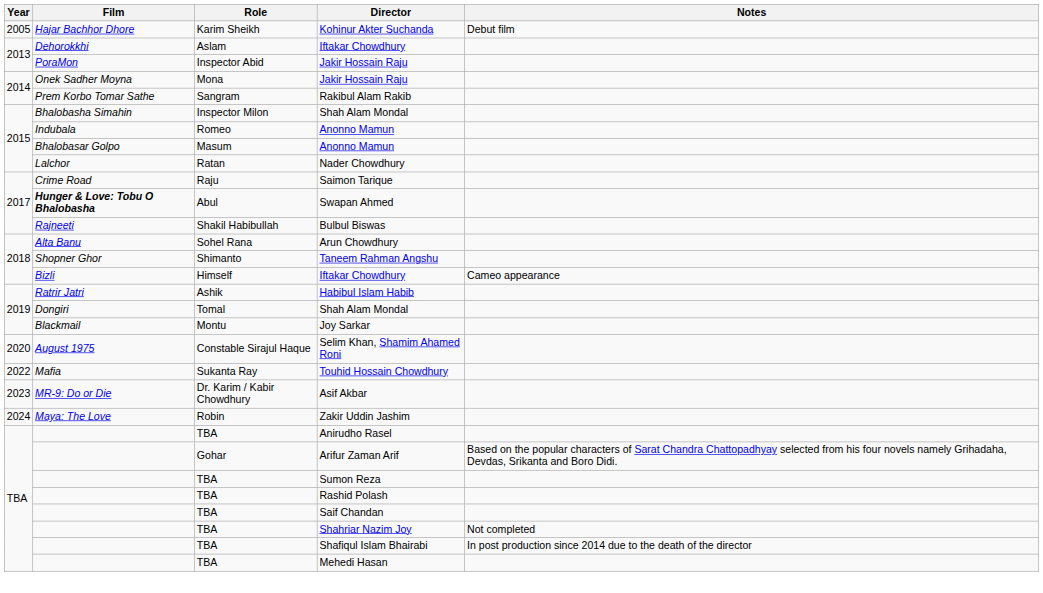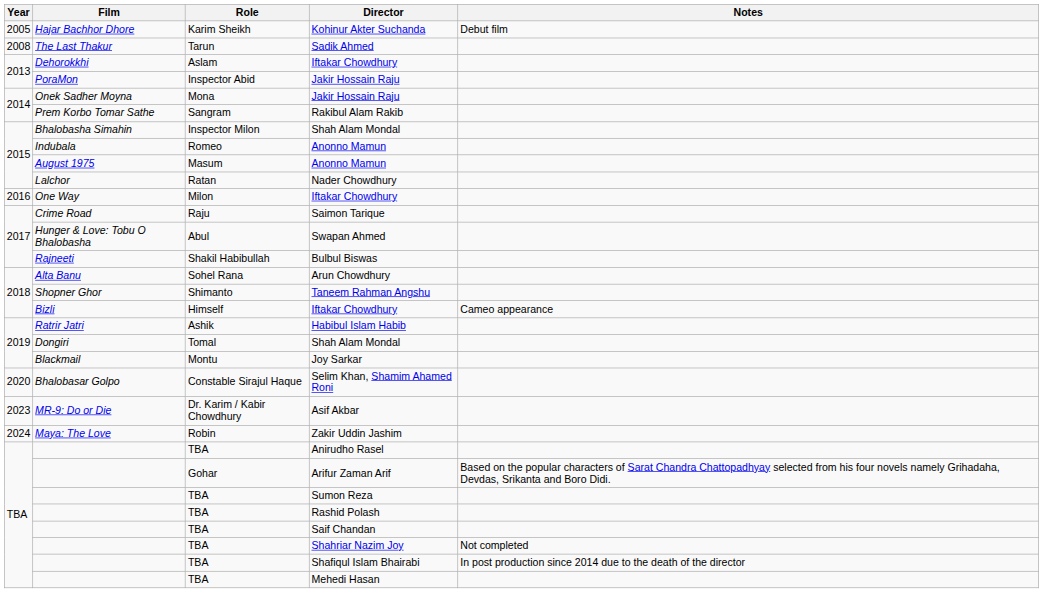 <table class="wikitable sortable">
 <tr>
 <th>Year</th>
 <th>Film</th>
 <th>Role</th>
 <th>Director</th>
 <th>Notes</th>
 </tr>
 <tr>
 <td rowspan="1">2005</td>
 <td><em><a href='#'>Hajar Bachhor Dhore</a></em></td>
 <td>Karim Sheikh</td>
 <td><a href='#'>Kohinur Akter Suchanda</a></td>
 <td>Debut film</td>
+</tr>
+<tr>
+<td rowspan="1">2008</td>
+<td><em><a href='#'>The Last Thakur</a></em></td>
+<td>Tarun</td>
+<td><a href='#'>Sadik Ahmed</a></td>
+<td></td>
 </tr>
 <tr>
 <td rowspan="2">2013</td>
 <td><em><a href='#'>Dehorokkhi</a></em></td>
 <td>Aslam</td>
 <td><a href='#'>Iftakar Chowdhury</a></td>
 <td></td>
 </tr>
 <tr>
 <td><em><a href='#'>PoraMon</a></em></td>
 <td>Inspector Abid</td>
 <td><a href='#'>Jakir Hossain Raju</a></td>
 <td></td>
 </tr>
 <tr>
 <td rowspan="2">2014</td>
 <td><em>Onek Sadher Moyna</em></td>
 <td>Mona</td>
 <td><a href='#'>Jakir Hossain Raju</a></td>
 <td></td>
 </tr>
 <tr>
 <td><em>Prem Korbo Tomar Sathe</em></td>
 <td>Sangram</td>
 <td>Rakibul Alam Rakib</td>
 <td></td>
 </tr>
 <tr>
 <td rowspan="4">2015</td>
 <td><em>Bhalobasha Simahin</em></td>
 <td>Inspector Milon</td>
 <td>Shah Alam Mondal</td>
 <td></td>
 </tr>
 <tr>
 <td><em>Indubala</em></td>
 <td>Romeo</td>
 <td><a href='#'>Anonno Mamun</a></td>
 <td></td>
 </tr>
 <tr>
-<td><em>Bhalobasar Golpo</em></td>
+<td><em><a href='#'>August 1975</a></em></td>
 <td>Masum</td>
 <td><a href='#'>Anonno Mamun</a></td>
 <td></td>
 </tr>
 <tr>
 <td><em>Lalchor</em></td>
 <td>Ratan</td>
 <td>Nader Chowdhury</td>
 <td></td>
 </tr>
 <tr>
+<td rowspan="1">2016</td>
+<td><em>One Way</em></td>
+<td>Milon</td>
+<td><a href='#'>Iftakar Chowdhury</a></td>
+<td></td>
+</tr>
+<tr>
 <td rowspan="3">2017</td>
 <td><em>Crime Road</em></td>
 <td>Raju</td>
 <td>Saimon Tarique</td>
 <td></td>
 </tr>
 <tr>
-<td><strong><em>Hunger & Love: Tobu O Bhalobasha</em></strong></td>
+<td><em>Hunger & Love: Tobu O Bhalobasha</em></td>
 <td>Abul</td>
 <td>Swapan Ahmed</td>
 <td></td>
 </tr>
 <tr>
 <td><em><a href='#'>Rajneeti</a></em></td>
 <td>Shakil Habibullah</td>
 <td>Bulbul Biswas</td>
 <td></td>
 </tr>
 <tr>
 <td rowspan="3">2018</td>
 <td><em><a href='#'>Alta Banu</a></em></td>
 <td>Sohel Rana</td>
 <td>Arun Chowdhury</td>
 <td></td>
 </tr>
 <tr>
 <td><em>Shopner Ghor</em></td>
 <td>Shimanto</td>
 <td><a href='#'>Taneem Rahman Angshu</a></td>
 <td></td>
 </tr>
 <tr>
 <td><em><a href='#'>Bizli</a></em></td>
 <td>Himself</td>
 <td><a href='#'>Iftakar Chowdhury</a></td>
 <td>Cameo appearance </td>
 </tr>
 <tr>
 <td rowspan="3">2019</td>
 <td><em><a href='#'>Ratrir Jatri</a></em></td>
 <td>Ashik</td>
 <td><a href='#'>Habibul Islam Habib</a></td>
 <td></td>
 </tr>
 <tr>
 <td><em>Dongiri</em></td>
 <td>Tomal</td>
 <td>Shah Alam Mondal</td>
 <td></td>
 </tr>
 <tr>
 <td><em>Blackmail</em></td>
 <td>Montu</td>
 <td>Joy Sarkar</td>
 <td></td>
 </tr>
 <tr>
 <td>2020</td>
-<td><em><a href='#'>August 1975</a></em></td>
+<td><em>Bhalobasar Golpo</em></td>
 <td>Constable Sirajul Haque</td>
 <td>Selim Khan, <a href='#'>Shamim Ahamed Roni</a></td>
-<td></td>
-</tr>
-<tr>
-<td>2022</td>
-<td><em>Mafia</em></td>
-<td>Sukanta Ray</td>
-<td><a href='#'>Touhid Hossain Chowdhury</a></td>
 <td></td>
 </tr>
 <tr>
 <td>2023</td>
 <td><em><a href='#'>MR-9: Do or Die</a></em></td>
 <td>Dr. Karim / Kabir Chowdhury</td>
 <td>Asif Akbar</td>
 <td></td>
 </tr>
 <tr>
 <td>2024</td>
 <td><em><a href='#'>Maya: The Love</a></em></td>
 <td>Robin</td>
 <td>Zakir Uddin Jashim</td>
 <td></td>
 </tr>
 <tr>
 <td rowspan="9">TBA</td>
 <td></td>
 <td>TBA</td>
 <td>Anirudho Rasel</td>
 <td></td>
 </tr>
 <tr>
 <td></td>
 <td>Gohar</td>
 <td>Arifur Zaman Arif</td>
 <td>Based on the popular characters of <a href='#'>Sarat Chandra Chattopadhyay</a> selected from his four novels namely Grihadaha, Devdas, Srikanta and Boro Didi.</td>
 </tr>
 <tr>
 <td></td>
 <td>TBA</td>
 <td>Sumon Reza</td>
 <td></td>
 </tr>
 <tr>
 <td></td>
 <td>TBA</td>
 <td>Rashid Polash</td>
 <td></td>
 </tr>
 <tr>
 <td></td>
 <td>TBA</td>
 <td>Saif Chandan</td>
 <td></td>
 </tr>
 <tr>
 <td></td>
 <td>TBA</td>
 <td><a href='#'>Shahriar Nazim Joy</a></td>
 <td>Not completed</td>
 </tr>
 <tr>
 <td></td>
 <td>TBA</td>
 <td>Shafiqul Islam Bhairabi</td>
 <td>In post production since 2014 due to the death of the director</td>
 </tr>
 <tr>
 <td></td>
 <td>TBA</td>
 <td>Mehedi Hasan</td>
 <td></td>
 </tr>
 </table>
